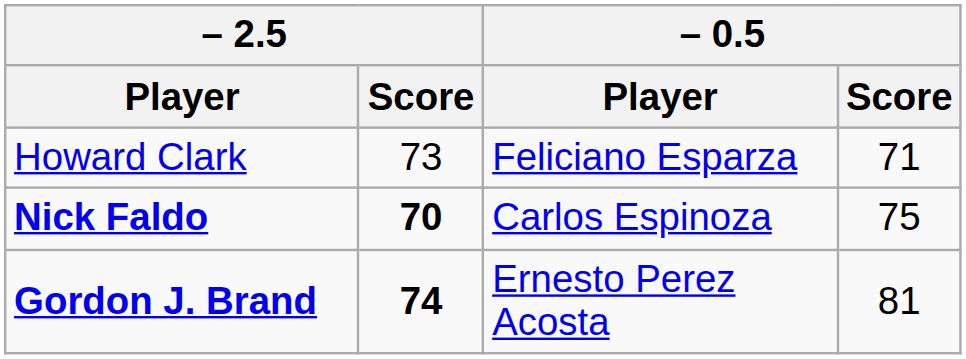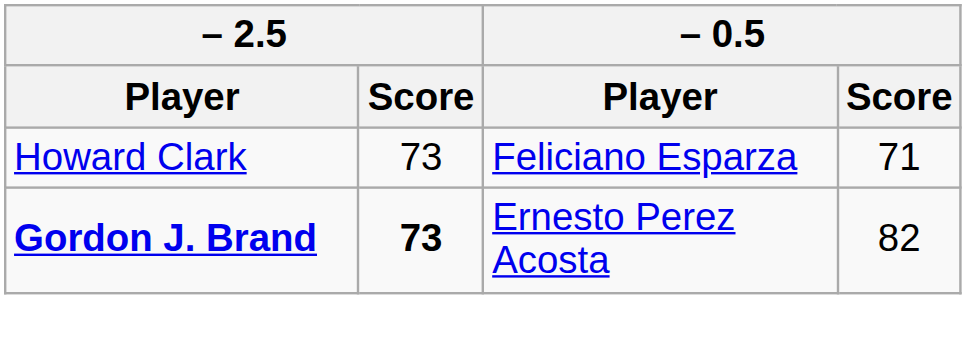 <table class=wikitable>
 <tr>
 <th colspan=2> – 2.5</th>
 <th colspan=2> – 0.5</th>
 </tr>
 <tr>
 <th width=140>Player</th>
 <th>Score</th>
 <th width=140>Player</th>
 <th>Score</th>
 </tr>
 <tr>
 <td><a href='#'>Howard Clark</a></td>
 <td align=center>73</td>
 <td><a href='#'>Feliciano Esparza</a></td>
 <td align=center>71</td>
 </tr>
 <tr>
-<td><strong><a href='#'>Nick Faldo</a></strong></td>
-<td align=center><strong>70</strong></td>
-<td><a href='#'>Carlos Espinoza</a></td>
-<td align=center>75</td>
-</tr>
-<tr>
 <td><strong><a href='#'>Gordon J. Brand</a></strong></td>
-<td align=center><strong>74</strong></td>
+<td align=center><strong>73</strong></td>
 <td><a href='#'>Ernesto Perez Acosta</a></td>
-<td align=center>81</td>
+<td align=center>82</td>
 </tr>
 </table>
